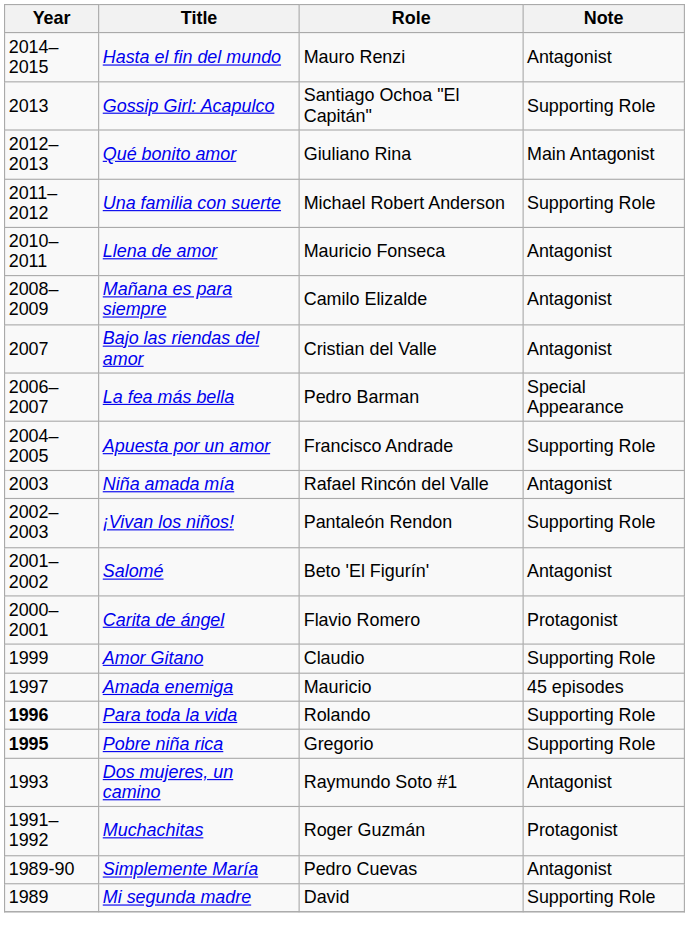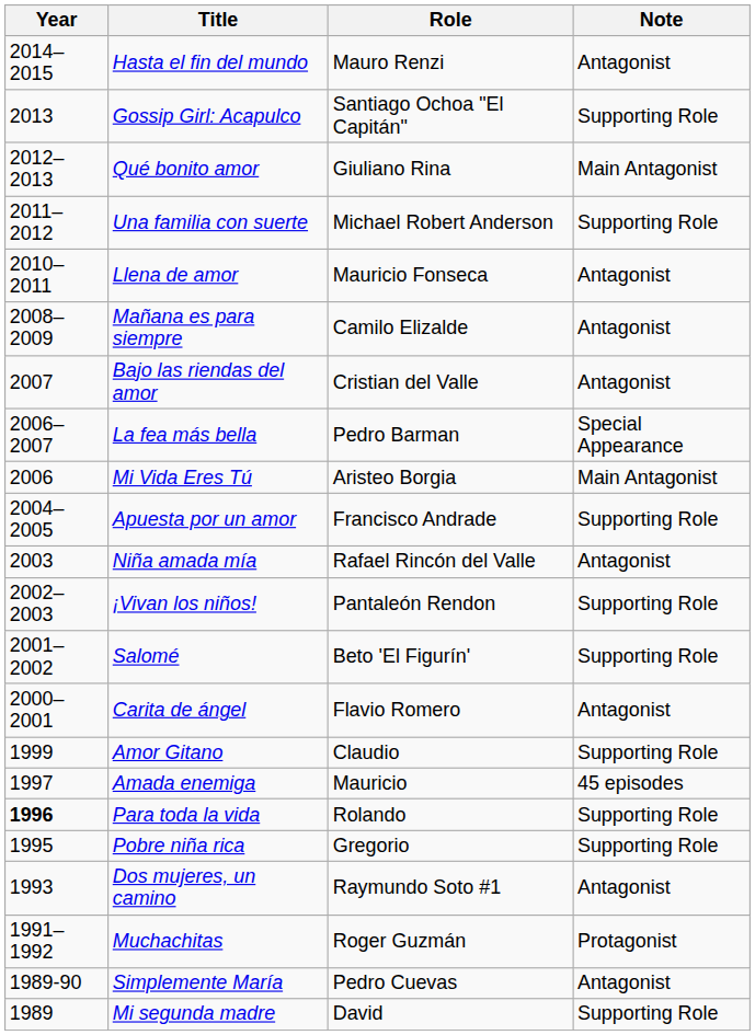 <table class="wikitable">
 <tr>
 <th>Year</th>
 <th>Title</th>
 <th>Role</th>
 <th>Note</th>
 </tr>
 <tr>
 <td>2014–2015</td>
 <td><em><a href='#'>Hasta el fin del mundo</a></em></td>
 <td>Mauro Renzi</td>
 <td>Antagonist</td>
 </tr>
 <tr>
 <td>2013</td>
 <td><em><a href='#'>Gossip Girl: Acapulco</a></em></td>
 <td>Santiago Ochoa "El Capitán"</td>
 <td>Supporting Role</td>
 </tr>
 <tr>
 <td>2012–2013</td>
 <td><em><a href='#'>Qué bonito amor</a></em></td>
 <td>Giuliano  Rina</td>
 <td>Main Antagonist</td>
 </tr>
 <tr>
 <td>2011–2012</td>
 <td><em><a href='#'>Una familia con suerte</a></em></td>
 <td>Michael Robert Anderson</td>
 <td>Supporting Role</td>
 </tr>
 <tr>
 <td>2010–2011</td>
 <td><em><a href='#'>Llena de amor</a></em></td>
 <td>Mauricio Fonseca</td>
 <td>Antagonist</td>
 </tr>
 <tr>
 <td>2008–2009</td>
 <td><em><a href='#'>Mañana es para siempre</a></em></td>
 <td>Camilo Elizalde</td>
 <td>Antagonist</td>
 </tr>
 <tr>
 <td>2007</td>
 <td><em><a href='#'>Bajo las riendas del amor</a></em></td>
 <td>Cristian del Valle</td>
 <td>Antagonist</td>
 </tr>
 <tr>
 <td>2006–2007</td>
 <td><em><a href='#'>La fea más bella</a></em></td>
 <td>Pedro Barman</td>
 <td>Special Appearance</td>
 </tr>
 <tr>
+<td>2006</td>
+<td><em><a href='#'>Mi Vida Eres Tú</a></em></td>
+<td>Aristeo Borgia</td>
+<td>Main Antagonist</td>
+</tr>
+<tr>
 <td>2004–2005</td>
 <td><em><a href='#'>Apuesta por un amor</a></em></td>
 <td>Francisco Andrade</td>
 <td>Supporting Role</td>
 </tr>
 <tr>
 <td>2003</td>
 <td><em><a href='#'>Niña amada mía</a></em></td>
 <td>Rafael Rincón del Valle</td>
 <td>Antagonist</td>
 </tr>
 <tr>
 <td>2002–2003</td>
 <td><em><a href='#'>¡Vivan los niños!</a></em></td>
 <td>Pantaleón Rendon</td>
 <td>Supporting Role</td>
 </tr>
 <tr>
 <td>2001–2002</td>
 <td><em><a href='#'>Salomé</a></em></td>
 <td>Beto 'El Figurín'</td>
-<td>Antagonist</td>
+<td>Supporting Role</td>
 </tr>
 <tr>
 <td>2000–2001</td>
 <td><em><a href='#'>Carita de ángel</a></em></td>
 <td>Flavio Romero</td>
-<td>Protagonist</td>
+<td>Antagonist</td>
 </tr>
 <tr>
 <td>1999</td>
 <td><em><a href='#'>Amor Gitano</a></em></td>
 <td>Claudio</td>
 <td>Supporting Role</td>
 </tr>
 <tr>
 <td>1997</td>
 <td><em><a href='#'>Amada enemiga</a></em></td>
 <td>Mauricio</td>
 <td>45 episodes</td>
 </tr>
 <tr>
 <td><strong>1996</strong></td>
 <td><em><a href='#'>Para toda la vida</a></em></td>
 <td>Rolando</td>
 <td>Supporting Role</td>
 </tr>
 <tr>
-<td><strong>1995</strong></td>
+<td>1995</td>
 <td><em><a href='#'>Pobre niña rica</a></em></td>
 <td>Gregorio</td>
 <td>Supporting Role</td>
 </tr>
 <tr>
 <td>1993</td>
 <td><em><a href='#'>Dos mujeres, un camino</a></em></td>
 <td>Raymundo Soto #1</td>
 <td>Antagonist</td>
 </tr>
 <tr>
 <td>1991–1992</td>
 <td><em><a href='#'>Muchachitas</a></em></td>
 <td>Roger Guzmán</td>
 <td>Protagonist</td>
 </tr>
 <tr>
 <td>1989-90</td>
 <td><em><a href='#'>Simplemente María</a></em></td>
 <td>Pedro Cuevas</td>
 <td>Antagonist</td>
 </tr>
 <tr>
 <td>1989</td>
 <td><em><a href='#'>Mi segunda madre</a></em></td>
 <td>David</td>
 <td>Supporting Role</td>
 </tr>
 <tr>
 </tr>
 </table>
